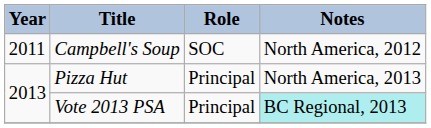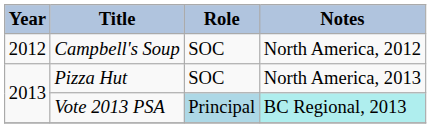 <table class="wikitable" style="font-size:100%">
 <tr style="text-align:center;">
 <th style="background:#B0C4DE;">Year</th>
 <th style="background:#B0C4DE;">Title</th>
 <th style="background:#B0C4DE;">Role</th>
 <th style="background:#B0C4DE;">Notes</th>
 </tr>
 <tr>
-<td rowspan="1">2011</td>
+<td rowspan="1">2012</td>
 <td><em>Campbell's Soup</em></td>
 <td>SOC</td>
 <td>North America, 2012</td>
 </tr>
 <tr>
 <td rowspan="2">2013</td>
 <td><em>Pizza Hut</em></td>
-<td>Principal</td>
+<td>SOC</td>
 <td>North America, 2013</td>
 </tr>
 <tr>
 <td><em>Vote 2013 PSA</em></td>
-<td>Principal</td>
+<td style="background: lightblue;">Principal</td>
 <td style="background: paleturquoise;">BC Regional, 2013</td>
 </tr>
 <tr>
 </tr>
 </table>
